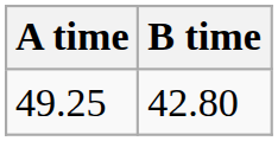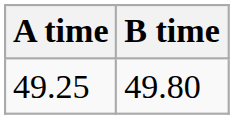 <table class="wikitable" border="1" align="upright">
 <tr>
 <th>A time</th>
 <th>B time</th>
 </tr>
 <tr>
 <td>49.25</td>
-<td>42.80</td>
+<td>49.80</td>
 </tr>
 </table>
